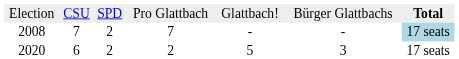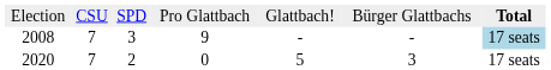 <table border="0" cellpadding="2" cellspacing="0" width="60%">
 <tr bgcolor="#eeeeee" align="center">
 <td>Election</td>
 <td><a href='#'>CSU</a></td>
 <td><a href='#'>SPD</a></td>
 <td>Pro Glattbach</td>
 <td>Glattbach!</td>
 <td>Bürger Glattbachs</td>
 <td><strong>Total</strong></td>
 </tr>
 <tr align="center">
 <td>2008</td>
 <td>7</td>
-<td>2</td>
-<td>7</td>
+<td>3</td>
+<td>9</td>
 <td>-</td>
 <td>-</td>
 <td style="background: lightblue;">17 seats</td>
 </tr>
 <tr align="center">
 <td>2020</td>
-<td>6</td>
+<td>7</td>
 <td>2</td>
-<td>2</td>
+<td>0</td>
 <td>5</td>
 <td>3</td>
 <td>17 seats</td>
 </tr>
 </table>
